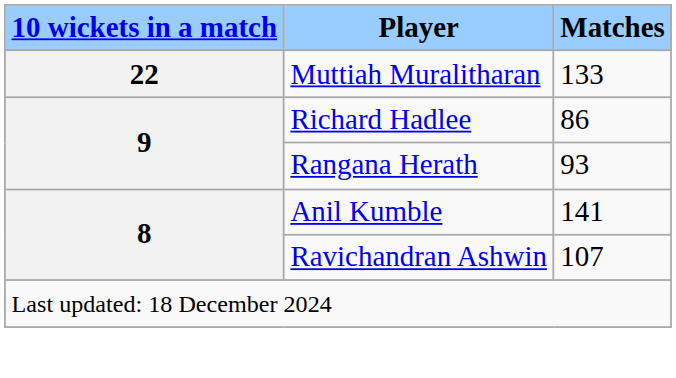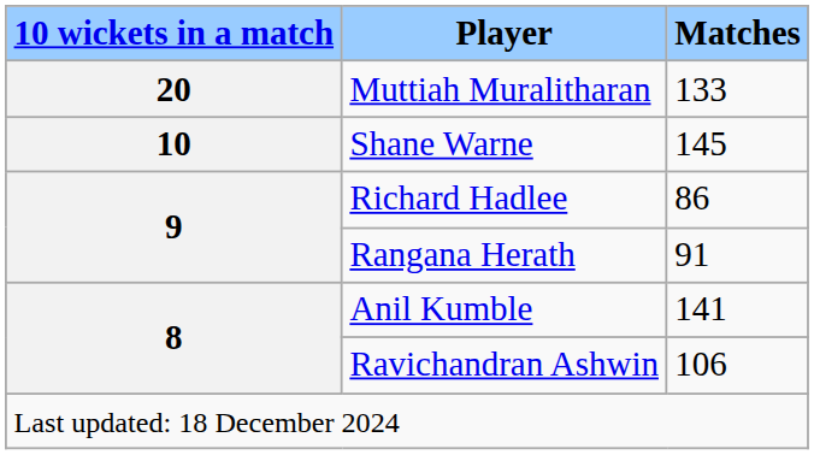 <table class="wikitable">
 <tr style="background:#9cf;">
 <td style="text-align:center;"><strong><a href='#'>10 wickets in a match</a></strong></td>
 <td style="text-align:center;"><strong>Player</strong></td>
 <td style="text-align:center;"><strong>Matches</strong></td>
 </tr>
 <tr>
-<th>22</th>
+<th>20</th>
 <td> <a href='#'>Muttiah Muralitharan</a></td>
 <td>133</td>
+</tr>
+<tr>
+<th>10</th>
+<td> <a href='#'>Shane Warne</a></td>
+<td>145</td>
 </tr>
 <tr>
 <th rowspan="2" style="vertical-align:middle;">9</th>
 <td> <a href='#'>Richard Hadlee</a></td>
 <td>86</td>
 </tr>
 <tr>
 <td> <a href='#'>Rangana Herath</a></td>
-<td>93</td>
+<td>91</td>
 </tr>
 <tr>
 <th rowspan="2" style="vertical-align:middle;">8</th>
 <td> <a href='#'>Anil Kumble</a></td>
 <td>141</td>
 </tr>
 <tr>
 <td> <a href='#'>Ravichandran Ashwin</a></td>
-<td>107</td>
+<td>106</td>
 </tr>
 <tr>
 <td colspan="3"><small>Last updated: 18 December 2024</small></td>
 </tr>
 </table>
